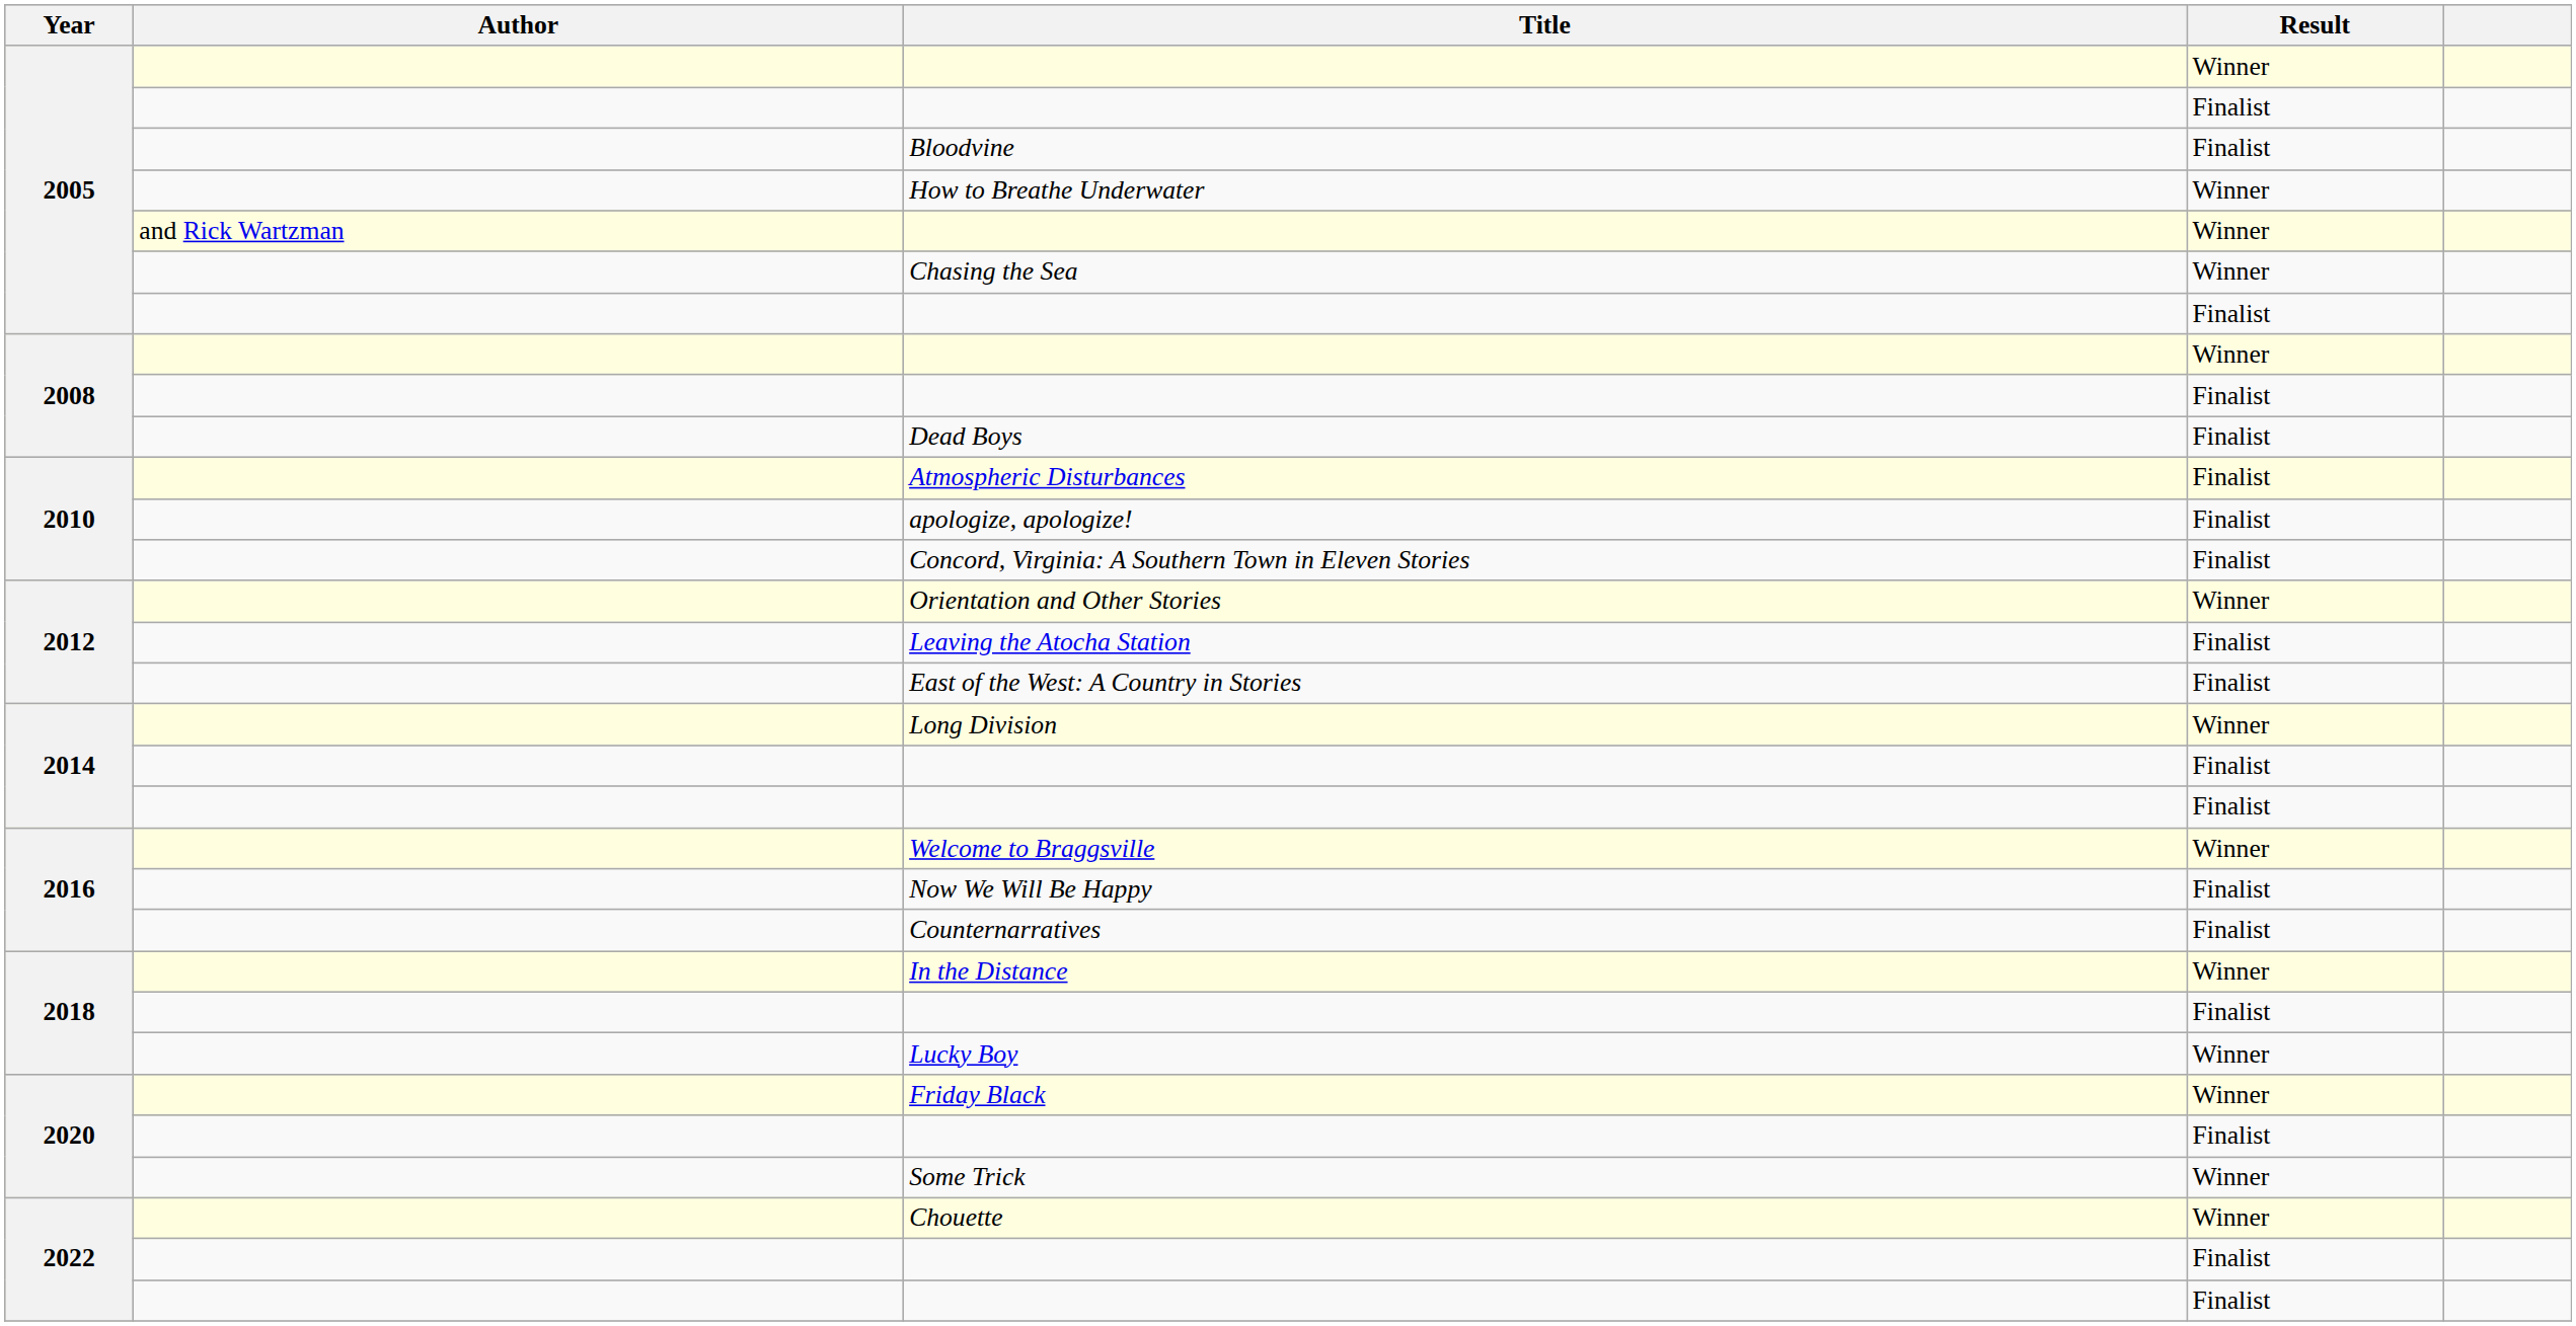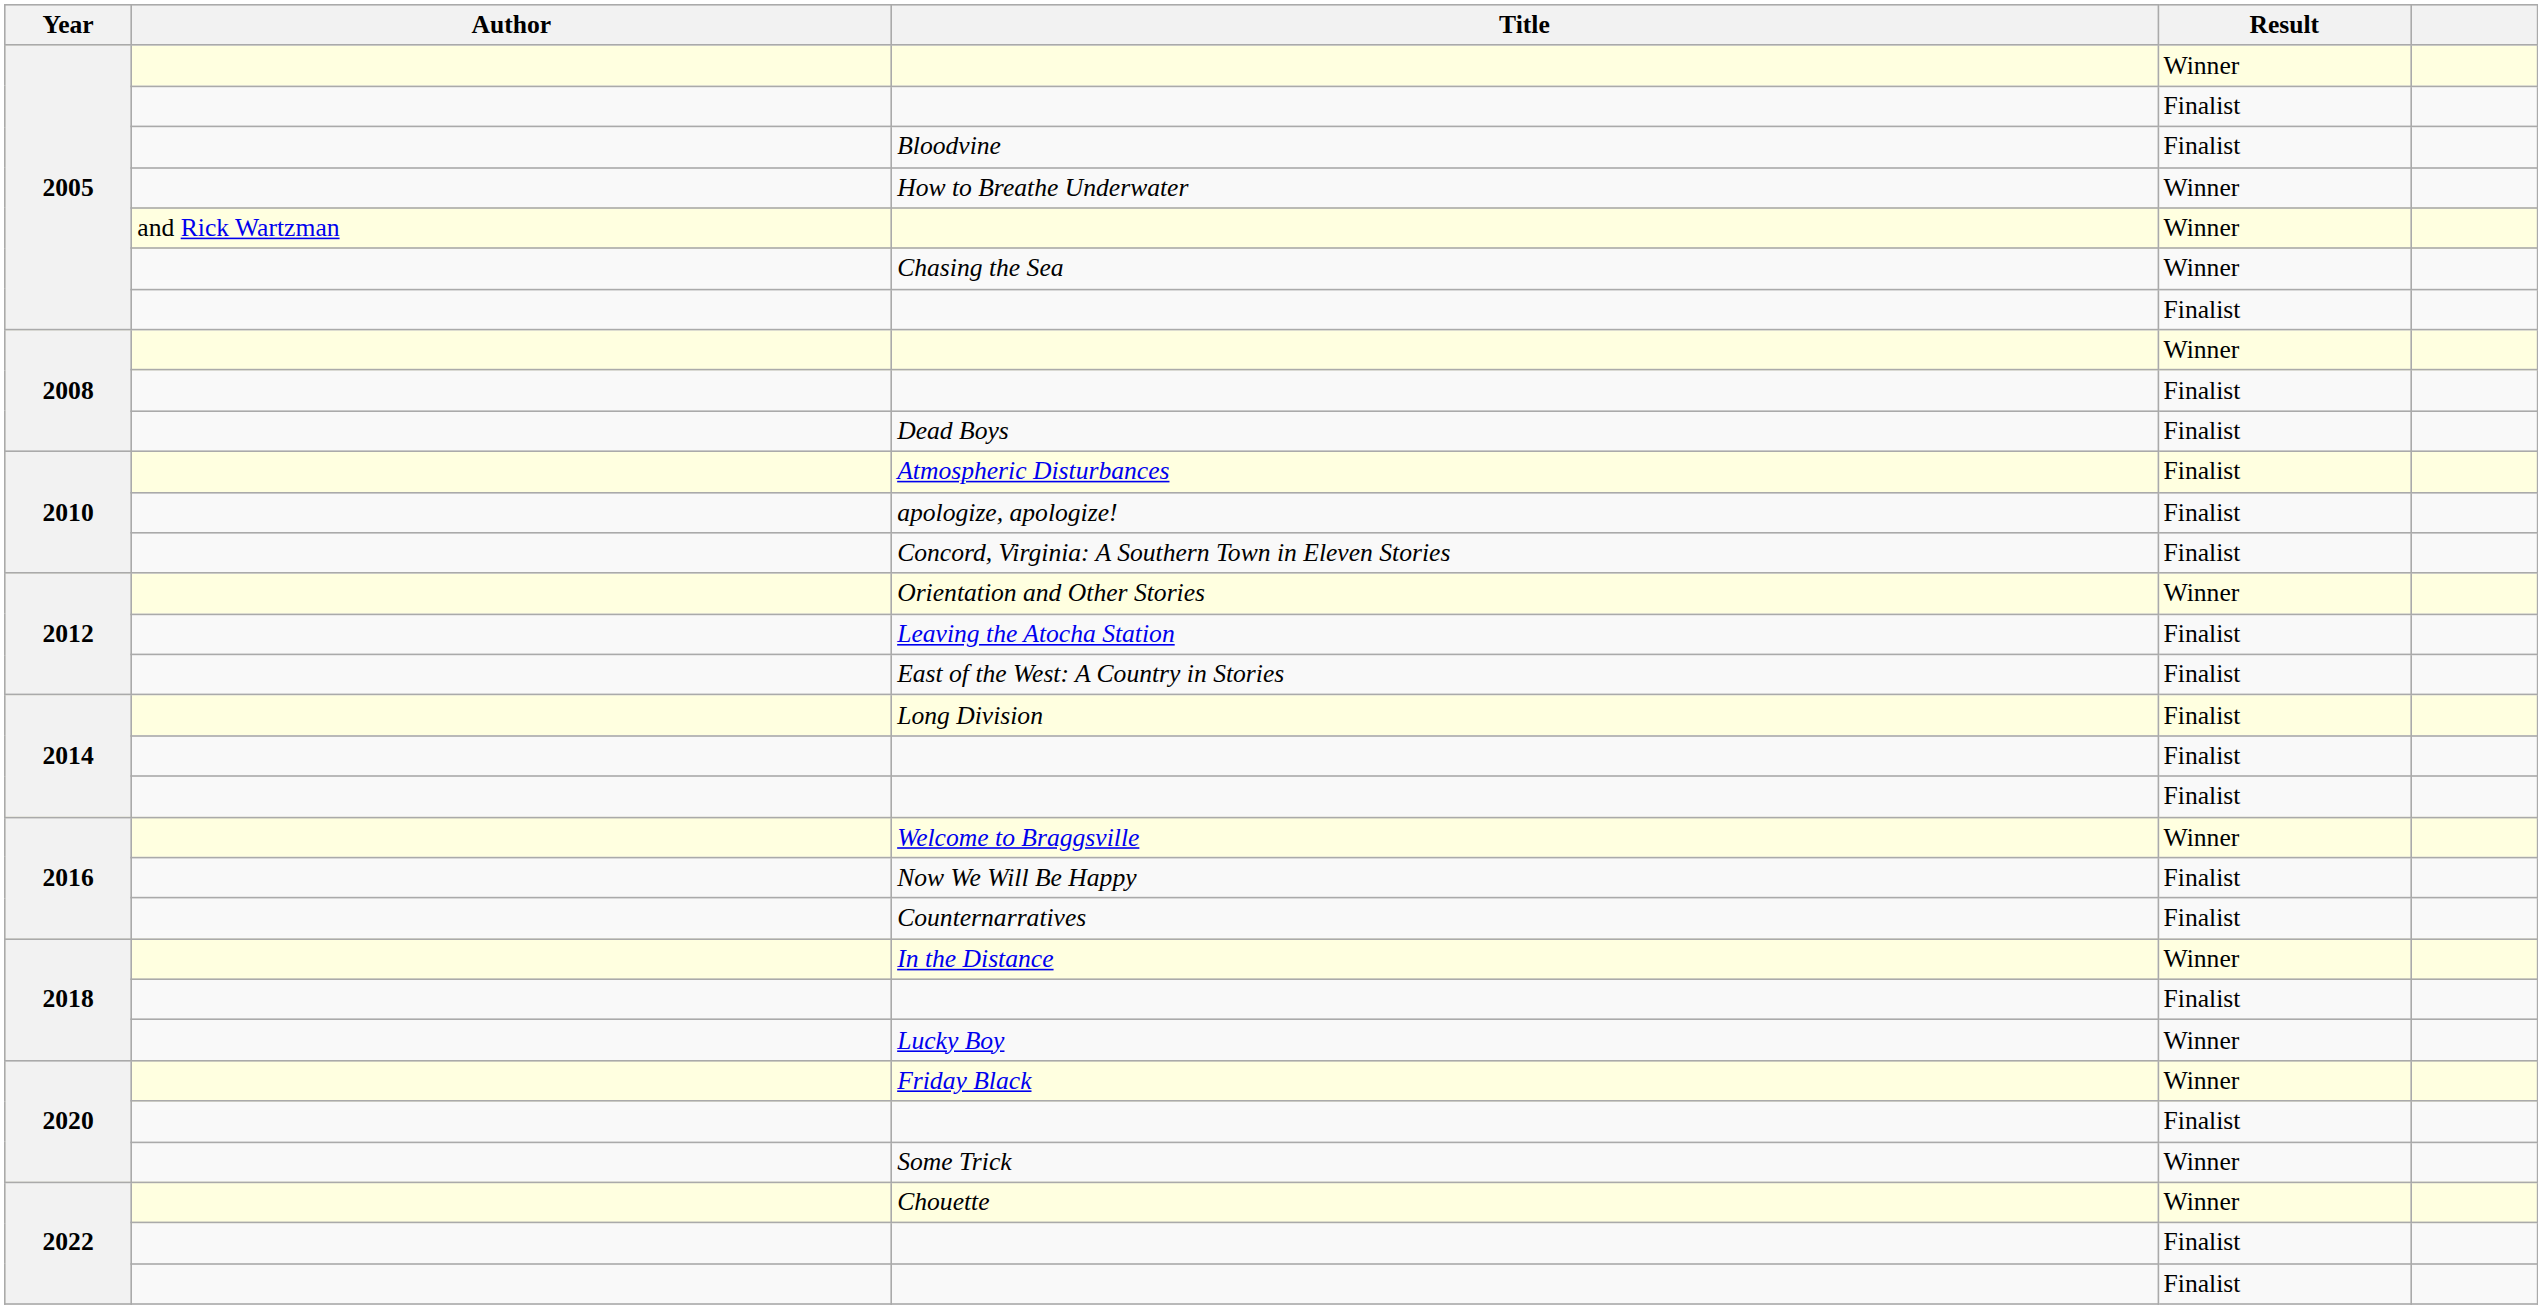 <table class="wikitable sortable mw-collapsible" style="width:100%">
 <tr>
 <th scope="col" width="5%">Year</th>
 <th scope="col" width="30%">Author</th>
 <th scope="col" width="50%">Title</th>
 <th scope="col" width="10%">Result</th>
 <th scope="col" width="5%"></th>
 </tr>
 <tr style="background:lightyellow">
 <th rowspan="7">2005</th>
 <td></td>
 <td><em></em></td>
 <td>Winner</td>
 <td></td>
 </tr>
 <tr>
 <td></td>
 <td></td>
 <td>Finalist</td>
 <td></td>
 </tr>
 <tr>
 <td></td>
 <td><em>Bloodvine</em></td>
 <td>Finalist</td>
 <td></td>
 </tr>
 <tr>
 <td></td>
 <td><em>How to Breathe Underwater</em></td>
 <td>Winner</td>
 <td></td>
 </tr>
 <tr style="background:lightyellow">
 <td> and <a href='#'>Rick Wartzman</a></td>
 <td><em></em></td>
 <td>Winner</td>
 <td></td>
 </tr>
 <tr>
 <td></td>
 <td><em>Chasing the Sea</em></td>
 <td>Winner</td>
 <td></td>
 </tr>
 <tr>
 <td></td>
 <td><em></em></td>
 <td>Finalist</td>
 <td></td>
 </tr>
 <tr style="background:lightyellow">
 <th rowspan="3">2008</th>
 <td></td>
 <td><em></em></td>
 <td>Winner</td>
 <td></td>
 </tr>
 <tr>
 <td></td>
 <td></td>
 <td>Finalist</td>
 <td></td>
 </tr>
 <tr>
 <td></td>
 <td><em>Dead Boys</em></td>
 <td>Finalist</td>
 <td></td>
 </tr>
 <tr style="background:lightyellow">
 <th rowspan="3">2010</th>
 <td></td>
 <td><em><a href='#'>Atmospheric Disturbances</a></em></td>
 <td>Finalist</td>
 <td></td>
 </tr>
 <tr>
 <td></td>
 <td><em>apologize, apologize!</em></td>
 <td>Finalist</td>
 <td></td>
 </tr>
 <tr>
 <td></td>
 <td><em>Concord, Virginia: A Southern Town in Eleven Stories</em></td>
 <td>Finalist</td>
 <td></td>
 </tr>
 <tr style="background:lightyellow">
 <th rowspan="3">2012</th>
 <td></td>
 <td><em>Orientation and Other Stories</em></td>
 <td>Winner</td>
 <td></td>
 </tr>
 <tr>
 <td></td>
 <td><em><a href='#'>Leaving the Atocha Station</a></em></td>
 <td>Finalist</td>
 <td></td>
 </tr>
 <tr>
 <td></td>
 <td><em>East of the West: A Country in Stories</em></td>
 <td>Finalist</td>
 <td></td>
 </tr>
 <tr style="background:lightyellow">
 <th rowspan="3">2014</th>
 <td></td>
 <td><em>Long Division</em></td>
-<td>Winner</td>
+<td>Finalist</td>
 <td></td>
 </tr>
 <tr>
 <td></td>
 <td><em></em></td>
 <td>Finalist</td>
 <td></td>
 </tr>
 <tr>
 <td></td>
 <td><em></em></td>
 <td>Finalist</td>
 <td></td>
 </tr>
 <tr style="background:lightyellow">
 <th rowspan="3">2016</th>
 <td></td>
 <td><em><a href='#'>Welcome to Braggsville</a></em></td>
 <td>Winner</td>
 <td></td>
 </tr>
 <tr>
 <td></td>
 <td><em>Now We Will Be Happy</em></td>
 <td>Finalist</td>
 <td></td>
 </tr>
 <tr>
 <td></td>
 <td><em>Counternarratives</em></td>
 <td>Finalist</td>
 <td></td>
 </tr>
 <tr style="background:lightyellow">
 <th rowspan="3">2018</th>
 <td></td>
 <td><em><a href='#'>In the Distance</a></em></td>
 <td>Winner</td>
 <td></td>
 </tr>
 <tr>
 <td></td>
 <td><em></em></td>
 <td>Finalist</td>
 <td></td>
 </tr>
 <tr>
 <td></td>
 <td><em><a href='#'>Lucky Boy</a></em></td>
 <td>Winner</td>
 <td></td>
 </tr>
 <tr style="background:lightyellow">
 <th rowspan="3">2020</th>
 <td></td>
 <td><em><a href='#'>Friday Black</a></em></td>
 <td>Winner</td>
 <td></td>
 </tr>
 <tr>
 <td></td>
 <td><em></em></td>
 <td>Finalist</td>
 <td></td>
 </tr>
 <tr>
 <td></td>
 <td><em>Some Trick</em></td>
 <td>Winner</td>
 <td></td>
 </tr>
 <tr style=background:lightyellow>
 <th rowspan="3">2022</th>
 <td></td>
 <td><em>Chouette</em></td>
 <td>Winner</td>
 <td></td>
 </tr>
 <tr>
 <td></td>
 <td></td>
 <td>Finalist</td>
 <td></td>
 </tr>
 <tr>
 <td></td>
 <td></td>
 <td>Finalist</td>
 <td></td>
 </tr>
 </table>
